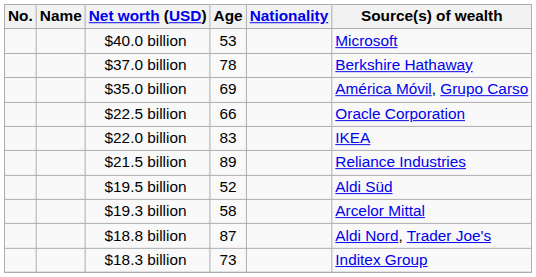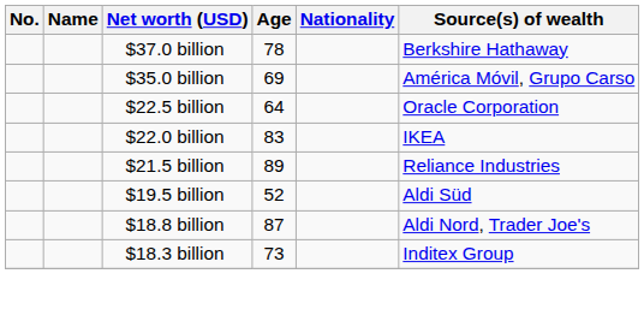 <table class="wikitable sortable" border="1">
 <tr>
 <th>No.</th>
 <th>Name</th>
 <th><a href='#'>Net worth</a> (<a href='#'>USD</a>)</th>
 <th>Age</th>
 <th><a href='#'>Nationality</a></th>
 <th>Source(s) of wealth</th>
-</tr>
-<tr>
-<td align="center"> </td>
-<td></td>
-<td align="center">$40.0 billion </td>
-<td align="center">53</td>
-<td></td>
-<td><a href='#'>Microsoft</a></td>
 </tr>
 <tr>
 <td align="center"> </td>
 <td></td>
 <td align="center">$37.0 billion </td>
 <td align="center">78</td>
 <td></td>
 <td><a href='#'>Berkshire Hathaway</a></td>
 </tr>
 <tr>
 <td align="center"> </td>
 <td></td>
 <td align="center">$35.0 billion </td>
 <td align="center">69</td>
 <td></td>
 <td><a href='#'>América Móvil</a>, <a href='#'>Grupo Carso</a></td>
 </tr>
 <tr>
 <td align="center"> </td>
 <td></td>
 <td align="center">$22.5 billion </td>
-<td align="center">66</td>
+<td align="center">64</td>
 <td></td>
 <td><a href='#'>Oracle Corporation</a></td>
 </tr>
 <tr>
 <td align="center"> </td>
 <td></td>
 <td align="center">$22.0 billion </td>
 <td align="center">83</td>
 <td></td>
 <td><a href='#'>IKEA</a></td>
 </tr>
 <tr>
 <td align="center"> </td>
 <td></td>
 <td align="center">$21.5 billion </td>
 <td align="center">89</td>
 <td></td>
 <td><a href='#'>Reliance Industries</a></td>
 </tr>
 <tr>
 <td align="center"> </td>
 <td></td>
 <td align="center">$19.5 billion </td>
 <td align="center">52</td>
 <td></td>
 <td><a href='#'>Aldi Süd</a></td>
 </tr>
 <tr>
 <td align="center"> </td>
 <td></td>
-<td align="center">$19.3 billion </td>
-<td align="center">58</td>
-<td></td>
-<td><a href='#'>Arcelor Mittal</a></td>
-</tr>
-<tr>
-<td align="center"> </td>
-<td></td>
 <td align="center">$18.8 billion </td>
 <td align="center">87</td>
 <td></td>
 <td><a href='#'>Aldi Nord</a>, <a href='#'>Trader Joe's</a></td>
 </tr>
 <tr>
 <td align="center"> </td>
 <td></td>
 <td align="center">$18.3 billion </td>
 <td align="center">73</td>
 <td></td>
 <td><a href='#'>Inditex Group</a></td>
 </tr>
 <tr>
 </tr>
 </table>
